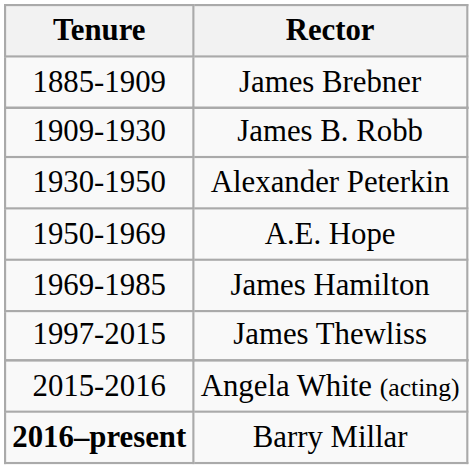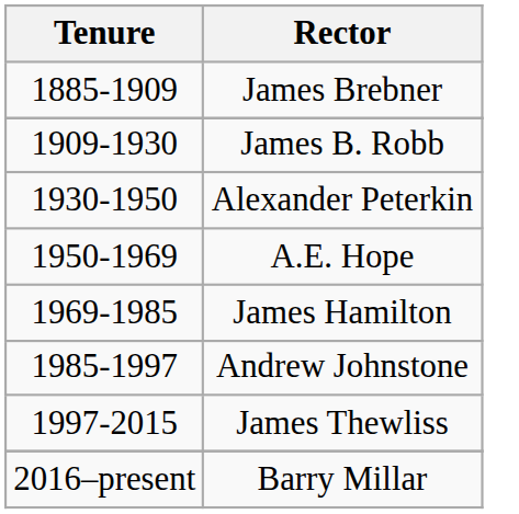 <table class="wikitable"  style="text-align:center; font-size:90%;">
 <tr>
 <th scope="col">Tenure</th>
 <th scope="col">Rector</th>
 </tr>
 <tr>
 <td>1885-1909</td>
 <td>James Brebner</td>
 </tr>
 <tr>
 </tr>
 <tr>
 <td>1909-1930</td>
 <td>James B. Robb</td>
 </tr>
 <tr>
 <td>1930-1950</td>
 <td>Alexander Peterkin</td>
 </tr>
 <tr>
 <td>1950-1969</td>
 <td>A.E. Hope</td>
 </tr>
 <tr>
 <td>1969-1985</td>
 <td>James Hamilton</td>
 </tr>
 <tr>
+<td>1985-1997</td>
+<td>Andrew Johnstone</td>
+</tr>
+<tr>
 <td>1997-2015</td>
 <td>James Thewliss</td>
 </tr>
 <tr>
 </tr>
 <tr>
-<td>2015-2016</td>
-<td>Angela White <small>(acting)</small></td>
-</tr>
-<tr>
-<td><strong>2016–present</strong></td>
+<td>2016–present</td>
 <td>Barry Millar</td>
 </tr>
 </table>
